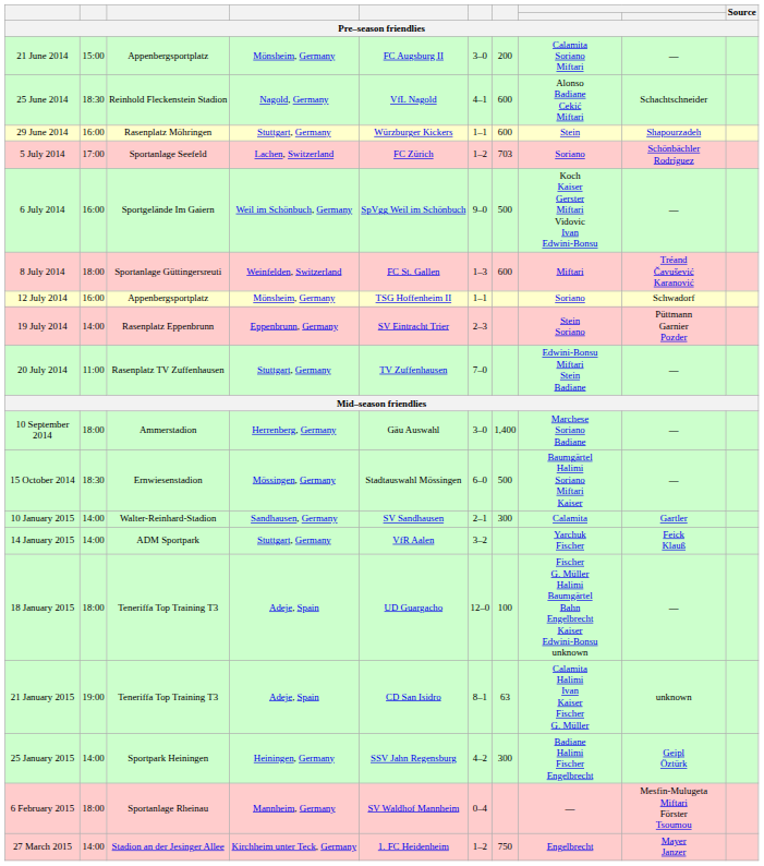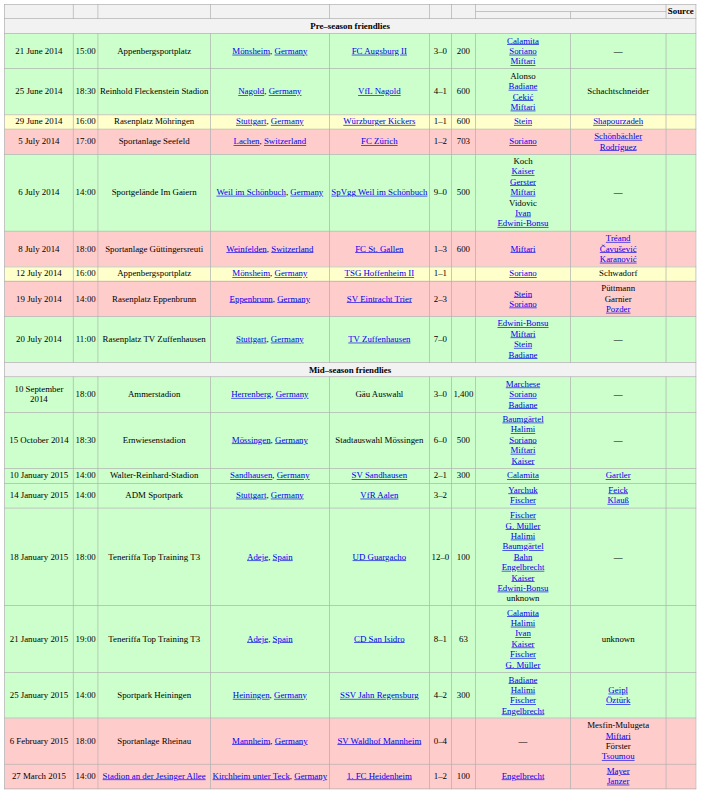 <table class="wikitable" Style="text-align: center;font-size:85%">
 <tr>
 <th rowspan="2" style="width:100px"></th>
 <th rowspan="2"></th>
 <th rowspan="2"></th>
 <th rowspan="2"></th>
 <th rowspan="2"></th>
 <th rowspan="2"></th>
 <th rowspan="2"></th>
 <th colspan="2"></th>
 <th rowspan="2">Source</th>
 </tr>
 <tr>
 <th style="width:140px"></th>
 <th style="width:140px"></th>
 </tr>
 <tr>
 <th colspan="10">Pre–season friendlies</th>
 </tr>
 <tr style="background:#cfc">
 <td>21 June 2014</td>
 <td>15:00</td>
 <td>Appenbergsportplatz</td>
 <td><a href='#'>Mönsheim</a>, <a href='#'>Germany</a></td>
 <td><a href='#'>FC Augsburg II</a></td>
 <td>3–0</td>
 <td>200</td>
 <td><a href='#'>Calamita</a> <br><a href='#'>Soriano</a> <br><a href='#'>Miftari</a> </td>
 <td>—</td>
 <td></td>
 </tr>
 <tr style="background:#cfc">
 <td>25 June 2014</td>
 <td>18:30</td>
 <td>Reinhold Fleckenstein Stadion</td>
 <td><a href='#'>Nagold</a>, <a href='#'>Germany</a></td>
 <td><a href='#'>VfL Nagold</a></td>
 <td>4–1</td>
 <td>600</td>
 <td>Alonso <br><a href='#'>Badiane</a> <br><a href='#'>Cekić</a> <br><a href='#'>Miftari</a> </td>
 <td>Schachtschneider </td>
 <td></td>
 </tr>
 <tr style="background:#ffc">
 <td>29 June 2014</td>
 <td>16:00</td>
 <td>Rasenplatz Möhringen</td>
 <td><a href='#'>Stuttgart</a>, <a href='#'>Germany</a></td>
 <td><a href='#'>Würzburger Kickers</a></td>
 <td>1–1</td>
 <td>600</td>
 <td><a href='#'>Stein</a> </td>
 <td><a href='#'>Shapourzadeh</a> </td>
 <td></td>
 </tr>
 <tr style="background:#fcc">
 <td>5 July 2014</td>
 <td>17:00</td>
 <td>Sportanlage Seefeld</td>
 <td><a href='#'>Lachen</a>, <a href='#'>Switzerland</a></td>
 <td><a href='#'>FC Zürich</a></td>
 <td>1–2</td>
 <td>703</td>
 <td><a href='#'>Soriano</a> </td>
 <td><a href='#'>Schönbächler</a> <br><a href='#'>Rodríguez</a> </td>
 <td></td>
 </tr>
 <tr style="background:#cfc">
 <td>6 July 2014</td>
-<td>16:00</td>
+<td>14:00</td>
 <td>Sportgelände Im Gaiern</td>
 <td><a href='#'>Weil im Schönbuch</a>, <a href='#'>Germany</a></td>
 <td><a href='#'>SpVgg Weil im Schönbuch</a></td>
 <td>9–0</td>
 <td>500</td>
 <td>Koch <br><a href='#'>Kaiser</a> <br><a href='#'>Gerster</a> <br><a href='#'>Miftari</a> <br>Vidovic <br><a href='#'>Ivan</a> <br><a href='#'>Edwini-Bonsu</a> </td>
 <td>—</td>
 <td></td>
 </tr>
 <tr style="background:#fcc">
 <td>8 July 2014</td>
 <td>18:00</td>
 <td>Sportanlage Güttingersreuti</td>
 <td><a href='#'>Weinfelden</a>, <a href='#'>Switzerland</a></td>
 <td><a href='#'>FC St. Gallen</a></td>
 <td>1–3</td>
 <td>600</td>
 <td><a href='#'>Miftari</a> </td>
 <td><a href='#'>Tréand</a> <br><a href='#'>Čavušević</a> <br><a href='#'>Karanović</a> </td>
 <td></td>
 </tr>
 <tr style="background:#ffc">
 <td>12 July 2014</td>
 <td>16:00</td>
 <td>Appenbergsportplatz</td>
 <td><a href='#'>Mönsheim</a>, <a href='#'>Germany</a></td>
 <td><a href='#'>TSG Hoffenheim II</a></td>
 <td>1–1</td>
 <td></td>
 <td><a href='#'>Soriano</a> </td>
 <td>Schwadorf </td>
 <td></td>
 </tr>
 <tr style="background:#fcc">
 <td>19 July 2014</td>
 <td>14:00</td>
 <td>Rasenplatz Eppenbrunn</td>
 <td><a href='#'>Eppenbrunn</a>, <a href='#'>Germany</a></td>
 <td><a href='#'>SV Eintracht Trier</a></td>
 <td>2–3</td>
 <td></td>
 <td><a href='#'>Stein</a>  <br> <a href='#'>Soriano</a> </td>
 <td>Püttmann  <br> Garnier  <br> <a href='#'>Pozder</a> </td>
 <td></td>
 </tr>
 <tr style="background:#cfc">
 <td>20 July 2014</td>
 <td>11:00</td>
 <td>Rasenplatz TV Zuffenhausen</td>
 <td><a href='#'>Stuttgart</a>, <a href='#'>Germany</a></td>
 <td><a href='#'>TV Zuffenhausen</a></td>
 <td>7–0</td>
 <td></td>
 <td><a href='#'>Edwini-Bonsu</a>  <br> <a href='#'>Miftari</a>  <br> <a href='#'>Stein</a>  <br> <a href='#'>Badiane</a> </td>
 <td>—</td>
 <td></td>
 </tr>
 <tr>
 <th colspan="10">Mid–season friendlies</th>
 </tr>
 <tr style="background:#cfc">
 <td>10 September 2014</td>
 <td>18:00</td>
 <td>Ammerstadion</td>
 <td><a href='#'>Herrenberg</a>, <a href='#'>Germany</a></td>
 <td>Gäu Auswahl</td>
 <td>3–0</td>
 <td>1,400</td>
 <td><a href='#'>Marchese</a> <br><a href='#'>Soriano</a> <br><a href='#'>Badiane</a> </td>
 <td>—</td>
 <td></td>
 </tr>
 <tr style="background:#cfc">
 <td>15 October 2014</td>
 <td>18:30</td>
 <td>Ernwiesenstadion</td>
 <td><a href='#'>Mössingen</a>, <a href='#'>Germany</a></td>
 <td>Stadtauswahl Mössingen</td>
 <td>6–0</td>
 <td>500</td>
 <td><a href='#'>Baumgärtel</a> <br><a href='#'>Halimi</a> <br><a href='#'>Soriano</a> <br><a href='#'>Miftari</a> <br><a href='#'>Kaiser</a> </td>
 <td>—</td>
 <td></td>
 </tr>
 <tr style="background:#cfc">
 <td>10 January 2015</td>
 <td>14:00</td>
 <td>Walter-Reinhard-Stadion</td>
 <td><a href='#'>Sandhausen</a>, <a href='#'>Germany</a></td>
 <td><a href='#'>SV Sandhausen</a></td>
 <td>2–1</td>
 <td>300</td>
 <td><a href='#'>Calamita</a> </td>
 <td><a href='#'>Gartler</a> </td>
 <td></td>
 </tr>
 <tr style="background:#cfc">
 <td>14 January 2015</td>
 <td>14:00</td>
 <td>ADM Sportpark</td>
 <td><a href='#'>Stuttgart</a>, <a href='#'>Germany</a></td>
 <td><a href='#'>VfR Aalen</a></td>
 <td>3–2</td>
 <td></td>
 <td><a href='#'>Yarchuk</a> <br><a href='#'>Fischer</a> </td>
 <td><a href='#'>Feick</a> <br><a href='#'>Klauß</a> </td>
 <td></td>
 </tr>
 <tr style="background:#cfc">
 <td>18 January 2015</td>
 <td>18:00</td>
 <td>Teneriffa Top Training T3</td>
 <td><a href='#'>Adeje</a>, <a href='#'>Spain</a></td>
 <td><a href='#'>UD Guargacho</a></td>
 <td>12–0</td>
 <td>100</td>
 <td><a href='#'>Fischer</a> <br><a href='#'>G. Müller</a> <br><a href='#'>Halimi</a> <br><a href='#'>Baumgärtel</a> <br><a href='#'>Bahn</a> <br><a href='#'>Engelbrecht</a> <br><a href='#'>Kaiser</a> <br><a href='#'>Edwini-Bonsu</a> <br>unknown </td>
 <td>—</td>
 <td></td>
 </tr>
 <tr style="background:#cfc">
 <td>21 January 2015</td>
 <td>19:00</td>
 <td>Teneriffa Top Training T3</td>
 <td><a href='#'>Adeje</a>, <a href='#'>Spain</a></td>
 <td><a href='#'>CD San Isidro</a></td>
 <td>8–1</td>
 <td>63</td>
 <td><a href='#'>Calamita</a> <br><a href='#'>Halimi</a> <br><a href='#'>Ivan</a> <br><a href='#'>Kaiser</a> <br><a href='#'>Fischer</a> <br><a href='#'>G. Müller</a> </td>
 <td>unknown </td>
 <td></td>
 </tr>
 <tr style="background:#cfc">
 <td>25 January 2015</td>
 <td>14:00</td>
 <td>Sportpark Heiningen</td>
 <td><a href='#'>Heiningen</a>, <a href='#'>Germany</a></td>
 <td><a href='#'>SSV Jahn Regensburg</a></td>
 <td>4–2</td>
 <td>300</td>
 <td><a href='#'>Badiane</a> <br><a href='#'>Halimi</a> <br><a href='#'>Fischer</a> <br><a href='#'>Engelbrecht</a> </td>
 <td><a href='#'>Geipl</a> <br><a href='#'>Öztürk</a> </td>
 <td></td>
 </tr>
 <tr style="background:#fcc">
 <td>6 February 2015</td>
 <td>18:00</td>
 <td>Sportanlage Rheinau</td>
 <td><a href='#'>Mannheim</a>, <a href='#'>Germany</a></td>
 <td><a href='#'>SV Waldhof Mannheim</a></td>
 <td>0–4</td>
 <td></td>
 <td>—</td>
 <td>Mesfin-Mulugeta <br><a href='#'>Miftari</a> <br>Förster <br><a href='#'>Tsoumou</a> </td>
 <td></td>
 </tr>
 <tr style="background:#fcc">
 <td>27 March 2015</td>
 <td>14:00</td>
 <td><a href='#'>Stadion an der Jesinger Allee</a></td>
 <td><a href='#'>Kirchheim unter Teck</a>, <a href='#'>Germany</a></td>
 <td><a href='#'>1. FC Heidenheim</a></td>
 <td>1–2</td>
-<td>750</td>
+<td>100</td>
 <td><a href='#'>Engelbrecht</a> </td>
 <td><a href='#'>Mayer</a> <br><a href='#'>Janzer</a> </td>
 <td></td>
 </tr>
 </table>
